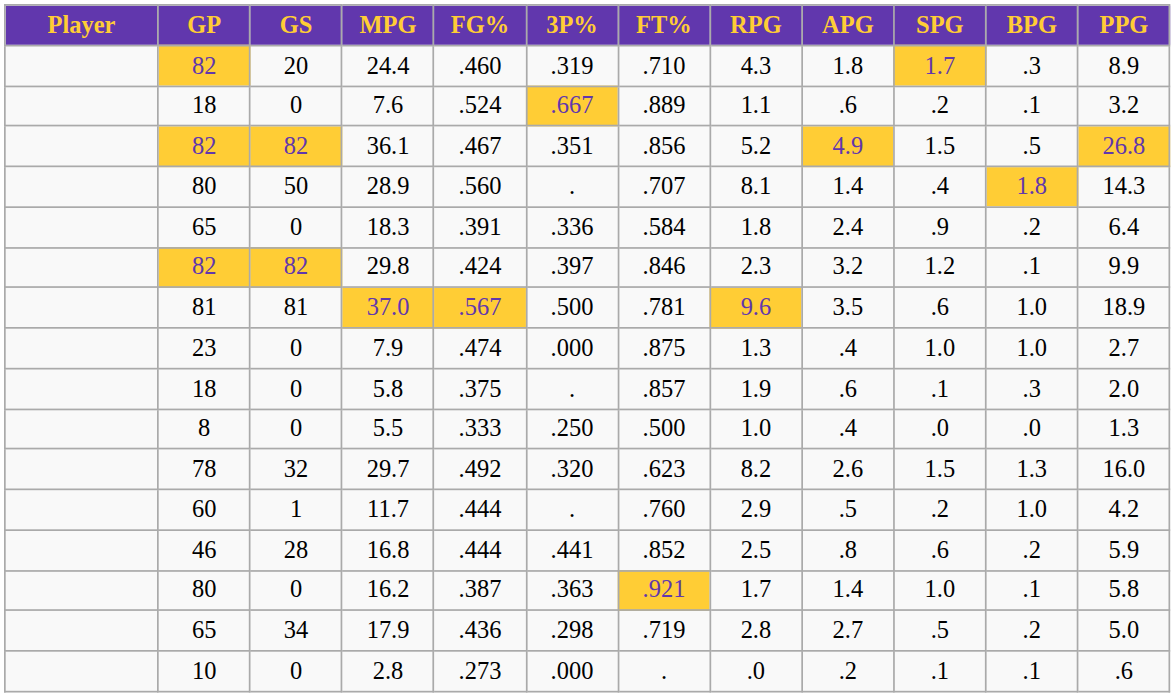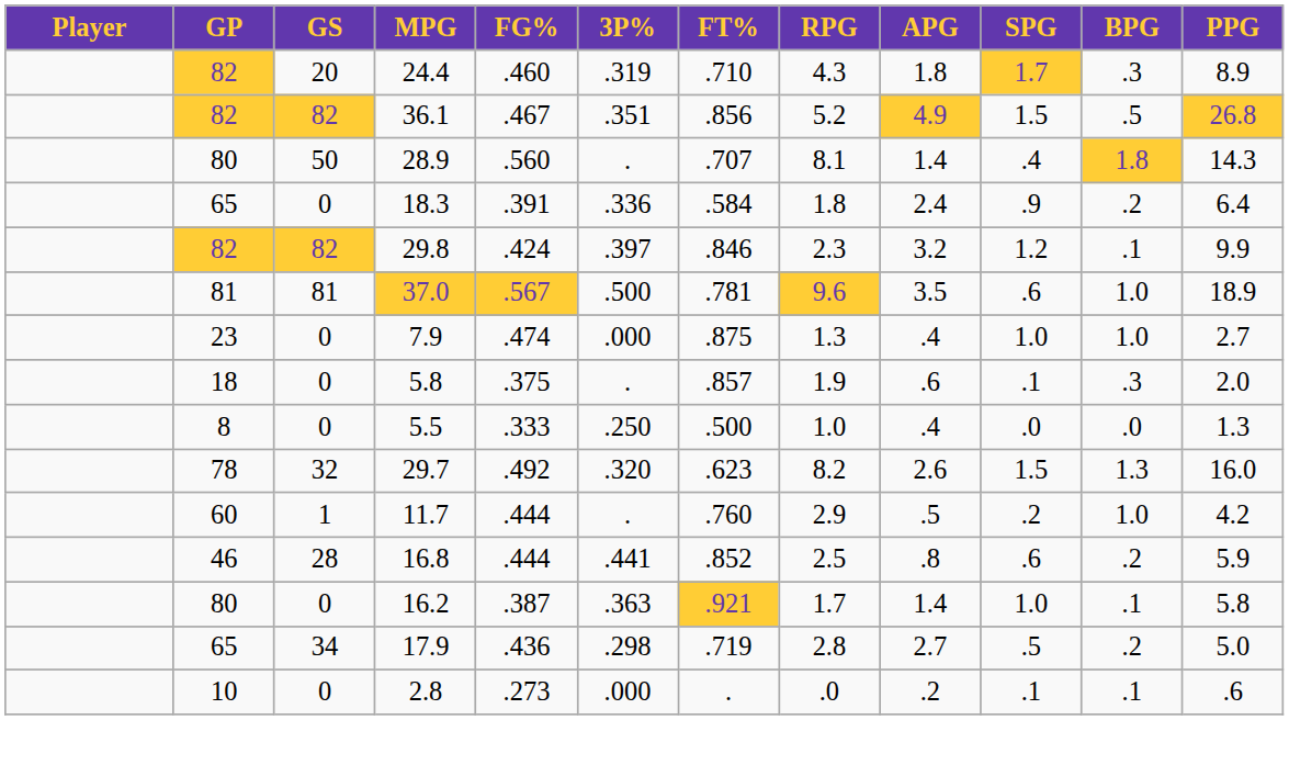 <table class="wikitable sortable" style="font-size:90%; text-align:center;">
 <tr>
 <th style="background:#6137ad;color:#ffcd35;" width="10%">Player</th>
 <th style="background:#6137ad;color:#ffcd35;" width="6%">GP</th>
 <th style="background:#6137ad;color:#ffcd35;" width="6%">GS</th>
 <th style="background:#6137ad;color:#ffcd35;" width="6%">MPG</th>
 <th style="background:#6137ad;color:#ffcd35;" width="6%">FG%</th>
 <th style="background:#6137ad;color:#ffcd35;" width="6%">3P%</th>
 <th style="background:#6137ad;color:#ffcd35;" width="6%">FT%</th>
 <th style="background:#6137ad;color:#ffcd35;" width="6%">RPG</th>
 <th style="background:#6137ad;color:#ffcd35;" width="6%">APG</th>
 <th style="background:#6137ad;color:#ffcd35;" width="6%">SPG</th>
 <th style="background:#6137ad;color:#ffcd35;" width="6%">BPG</th>
 <th style="background:#6137ad;color:#ffcd35;" width="6%">PPG</th>
 </tr>
 <tr>
 <td></td>
 <td style="background:#ffcd35;color:#6137ad;">82</td>
 <td>20</td>
 <td>24.4</td>
 <td>.460</td>
 <td>.319</td>
 <td>.710</td>
 <td>4.3</td>
 <td>1.8</td>
 <td style="background:#ffcd35;color:#6137ad;">1.7</td>
 <td>.3</td>
 <td>8.9</td>
-</tr>
-<tr>
-<td></td>
-<td>18</td>
-<td>0</td>
-<td>7.6</td>
-<td>.524</td>
-<td style="background:#ffcd35;color:#6137ad;">.667</td>
-<td>.889</td>
-<td>1.1</td>
-<td>.6</td>
-<td>.2</td>
-<td>.1</td>
-<td>3.2</td>
 </tr>
 <tr>
 <td></td>
 <td style="background:#ffcd35;color:#6137ad;">82</td>
 <td style="background:#ffcd35;color:#6137ad;">82</td>
 <td>36.1</td>
 <td>.467</td>
 <td>.351</td>
 <td>.856</td>
 <td>5.2</td>
 <td style="background:#ffcd35;color:#6137ad;">4.9</td>
 <td>1.5</td>
 <td>.5</td>
 <td style="background:#ffcd35;color:#6137ad;">26.8</td>
 </tr>
 <tr>
 <td></td>
 <td>80</td>
 <td>50</td>
 <td>28.9</td>
 <td>.560</td>
 <td>.</td>
 <td>.707</td>
 <td>8.1</td>
 <td>1.4</td>
 <td>.4</td>
 <td style="background:#ffcd35;color:#6137ad;">1.8</td>
 <td>14.3</td>
 </tr>
 <tr>
 <td></td>
 <td>65</td>
 <td>0</td>
 <td>18.3</td>
 <td>.391</td>
 <td>.336</td>
 <td>.584</td>
 <td>1.8</td>
 <td>2.4</td>
 <td>.9</td>
 <td>.2</td>
 <td>6.4</td>
 </tr>
 <tr>
 <td></td>
 <td style="background:#ffcd35;color:#6137ad;">82</td>
 <td style="background:#ffcd35;color:#6137ad;">82</td>
 <td>29.8</td>
 <td>.424</td>
 <td>.397</td>
 <td>.846</td>
 <td>2.3</td>
 <td>3.2</td>
 <td>1.2</td>
 <td>.1</td>
 <td>9.9</td>
 </tr>
 <tr>
 <td></td>
 <td>81</td>
 <td>81</td>
 <td style="background:#ffcd35;color:#6137ad;">37.0</td>
 <td style="background:#ffcd35;color:#6137ad;">.567</td>
 <td>.500</td>
 <td>.781</td>
 <td style="background:#ffcd35;color:#6137ad;">9.6</td>
 <td>3.5</td>
 <td>.6</td>
 <td>1.0</td>
 <td>18.9</td>
 </tr>
 <tr>
 <td></td>
 <td>23</td>
 <td>0</td>
 <td>7.9</td>
 <td>.474</td>
 <td>.000</td>
 <td>.875</td>
 <td>1.3</td>
 <td>.4</td>
 <td>1.0</td>
 <td>1.0</td>
 <td>2.7</td>
 </tr>
 <tr>
 <td></td>
 <td>18</td>
 <td>0</td>
 <td>5.8</td>
 <td>.375</td>
 <td>.</td>
 <td>.857</td>
 <td>1.9</td>
 <td>.6</td>
 <td>.1</td>
 <td>.3</td>
 <td>2.0</td>
 </tr>
 <tr>
 <td></td>
 <td>8</td>
 <td>0</td>
 <td>5.5</td>
 <td>.333</td>
 <td>.250</td>
 <td>.500</td>
 <td>1.0</td>
 <td>.4</td>
 <td>.0</td>
 <td>.0</td>
 <td>1.3</td>
 </tr>
 <tr>
 <td></td>
 <td>78</td>
 <td>32</td>
 <td>29.7</td>
 <td>.492</td>
 <td>.320</td>
 <td>.623</td>
 <td>8.2</td>
 <td>2.6</td>
 <td>1.5</td>
 <td>1.3</td>
 <td>16.0</td>
 </tr>
 <tr>
 <td></td>
 <td>60</td>
 <td>1</td>
 <td>11.7</td>
 <td>.444</td>
 <td>.</td>
 <td>.760</td>
 <td>2.9</td>
 <td>.5</td>
 <td>.2</td>
 <td>1.0</td>
 <td>4.2</td>
 </tr>
 <tr>
 <td></td>
 <td>46</td>
 <td>28</td>
 <td>16.8</td>
 <td>.444</td>
 <td>.441</td>
 <td>.852</td>
 <td>2.5</td>
 <td>.8</td>
 <td>.6</td>
 <td>.2</td>
 <td>5.9</td>
 </tr>
 <tr>
 <td></td>
 <td>80</td>
 <td>0</td>
 <td>16.2</td>
 <td>.387</td>
 <td>.363</td>
 <td style="background:#ffcd35;color:#6137ad;">.921</td>
 <td>1.7</td>
 <td>1.4</td>
 <td>1.0</td>
 <td>.1</td>
 <td>5.8</td>
 </tr>
 <tr>
 <td></td>
 <td>65</td>
 <td>34</td>
 <td>17.9</td>
 <td>.436</td>
 <td>.298</td>
 <td>.719</td>
 <td>2.8</td>
 <td>2.7</td>
 <td>.5</td>
 <td>.2</td>
 <td>5.0</td>
 </tr>
 <tr>
 <td></td>
 <td>10</td>
 <td>0</td>
 <td>2.8</td>
 <td>.273</td>
 <td>.000</td>
 <td>.</td>
 <td>.0</td>
 <td>.2</td>
 <td>.1</td>
 <td>.1</td>
 <td>.6</td>
 </tr>
 </table>
